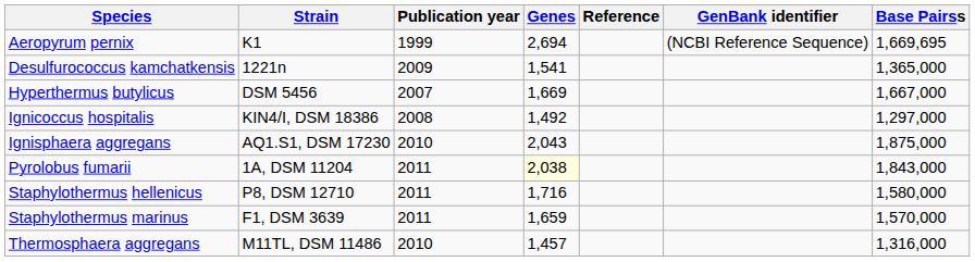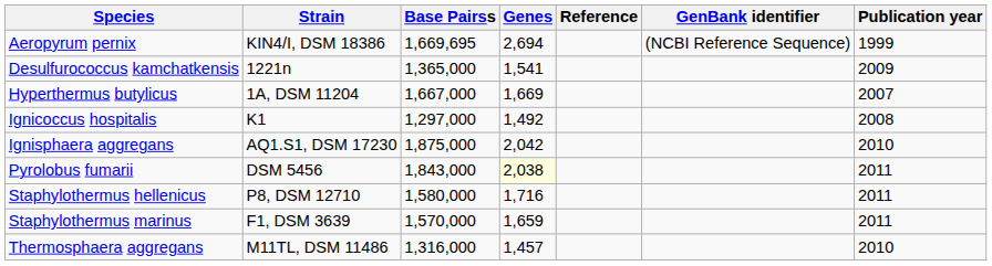 <table class="wikitable sortable">
 <tr>
 <th><a href='#'>Species</a></th>
 <th><a href='#'>Strain</a></th>
-<th>Publication year</th>
+<th><a href='#'>Base Pairs</a>s</th>
 <th><a href='#'>Genes</a></th>
 <th>Reference</th>
 <th><a href='#'>GenBank</a> identifier</th>
-<th><a href='#'>Base Pairs</a>s</th>
+<th>Publication year</th>
 </tr>
 <tr>
 <td><a href='#'>Aeropyrum</a> <a href='#'>pernix</a></td>
-<td>K1</td>
-<td>1999</td>
+<td>KIN4/I, DSM 18386</td>
+<td>1,669,695</td>
 <td>2,694</td>
 <td></td>
 <td> (NCBI Reference Sequence)</td>
-<td>1,669,695</td>
+<td>1999</td>
 </tr>
 <tr>
 <td><a href='#'>Desulfurococcus</a> <a href='#'>kamchatkensis</a></td>
 <td>1221n</td>
-<td>2009</td>
+<td>1,365,000</td>
 <td>1,541</td>
 <td></td>
 <td></td>
-<td>1,365,000</td>
+<td>2009</td>
 </tr>
 <tr>
 <td><a href='#'>Hyperthermus</a> <a href='#'>butylicus</a></td>
-<td>DSM 5456</td>
-<td>2007</td>
+<td>1A, DSM 11204</td>
+<td>1,667,000</td>
 <td>1,669</td>
 <td></td>
 <td></td>
-<td>1,667,000</td>
+<td>2007</td>
 </tr>
 <tr>
 <td><a href='#'>Ignicoccus</a> <a href='#'>hospitalis</a></td>
-<td>KIN4/I, DSM 18386</td>
-<td>2008</td>
+<td>K1</td>
+<td>1,297,000</td>
 <td>1,492</td>
 <td></td>
 <td></td>
-<td>1,297,000</td>
+<td>2008</td>
 </tr>
 <tr>
 <td><a href='#'>Ignisphaera</a> <a href='#'>aggregans</a></td>
 <td>AQ1.S1, DSM 17230</td>
-<td>2010</td>
-<td>2,043</td>
+<td>1,875,000</td>
+<td>2,042</td>
 <td></td>
 <td></td>
-<td>1,875,000</td>
+<td>2010</td>
 </tr>
 <tr>
 <td><a href='#'>Pyrolobus</a> <a href='#'>fumarii</a></td>
-<td>1A, DSM 11204</td>
-<td>2011</td>
+<td>DSM 5456</td>
+<td>1,843,000</td>
 <td style="background: lightyellow;">2,038</td>
 <td></td>
 <td></td>
-<td>1,843,000</td>
+<td>2011</td>
 </tr>
 <tr>
 <td><a href='#'>Staphylothermus</a> <a href='#'>hellenicus</a></td>
 <td>P8, DSM 12710</td>
-<td>2011</td>
+<td>1,580,000</td>
 <td>1,716</td>
 <td></td>
 <td></td>
-<td>1,580,000</td>
+<td>2011</td>
 </tr>
 <tr>
 <td><a href='#'>Staphylothermus</a> <a href='#'>marinus</a></td>
 <td>F1, DSM 3639</td>
-<td>2011</td>
+<td>1,570,000</td>
 <td>1,659</td>
 <td></td>
 <td></td>
-<td>1,570,000</td>
+<td>2011</td>
 </tr>
 <tr>
 <td><a href='#'>Thermosphaera</a> <a href='#'>aggregans</a></td>
 <td>M11TL, DSM 11486</td>
-<td>2010</td>
+<td>1,316,000</td>
 <td>1,457</td>
 <td></td>
 <td></td>
-<td>1,316,000</td>
+<td>2010</td>
 </tr>
 </table>
